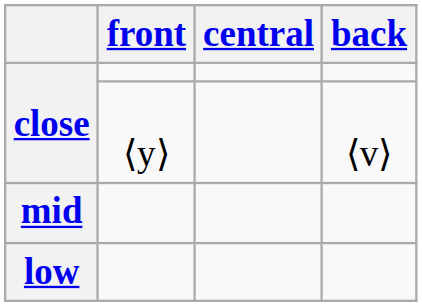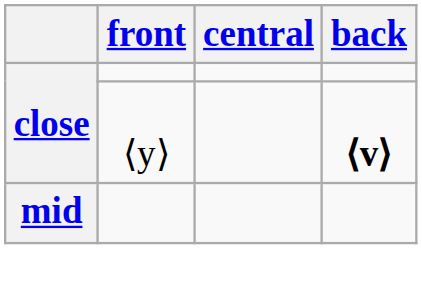 <table class="wikitable" style="text-align:center;">
 <tr>
 <th></th>
 <th><a href='#'>front</a></th>
 <th><a href='#'>central</a></th>
 <th><a href='#'>back</a></th>
 </tr>
 <tr>
 <th rowspan="2"><a href='#'>close</a></th>
 <td></td>
 <td></td>
 <td></td>
 </tr>
 <tr>
 <td><br>⟨y⟩</td>
 <td></td>
-<td><br>⟨v⟩</td>
+<td><strong><br>⟨v⟩</strong></td>
 </tr>
 <tr>
 <th><a href='#'>mid</a></th>
 <td></td>
 <td></td>
 <td></td>
 </tr>
-<tr>
-<th><a href='#'>low</a></th>
-<td></td>
-<td></td>
-<td></td>
-</tr>
 </table>
